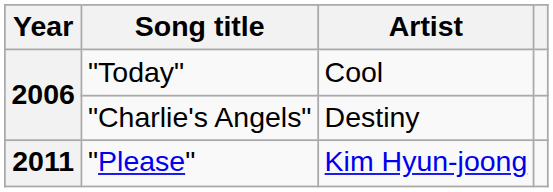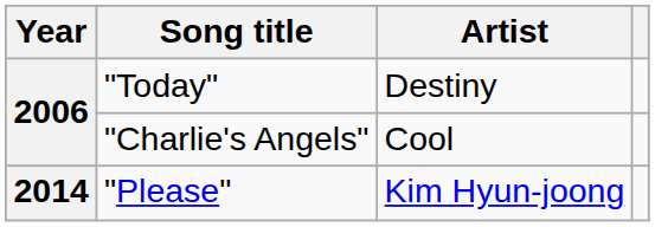 <table class="wikitable plainrowheaders sortable">
 <tr>
 <th scope="col">Year</th>
 <th scope="col">Song title</th>
 <th scope="col">Artist</th>
 <th scope="col" class="unsortable"></th>
 </tr>
 <tr>
 <th scope="row" rowspan="2">2006</th>
 <td>"Today" </td>
+<td>Destiny</td>
+<td></td>
+</tr>
+<tr>
+<td>"Charlie's Angels"</td>
 <td>Cool </td>
 <td></td>
 </tr>
 <tr>
-<td>"Charlie's Angels"</td>
-<td>Destiny</td>
-<td></td>
-</tr>
-<tr>
-<th scope="row">2011</th>
+<th scope="row">2014</th>
 <td>"<a href='#'>Please</a>"</td>
 <td><a href='#'>Kim Hyun-joong</a></td>
 <td></td>
 </tr>
 </table>
